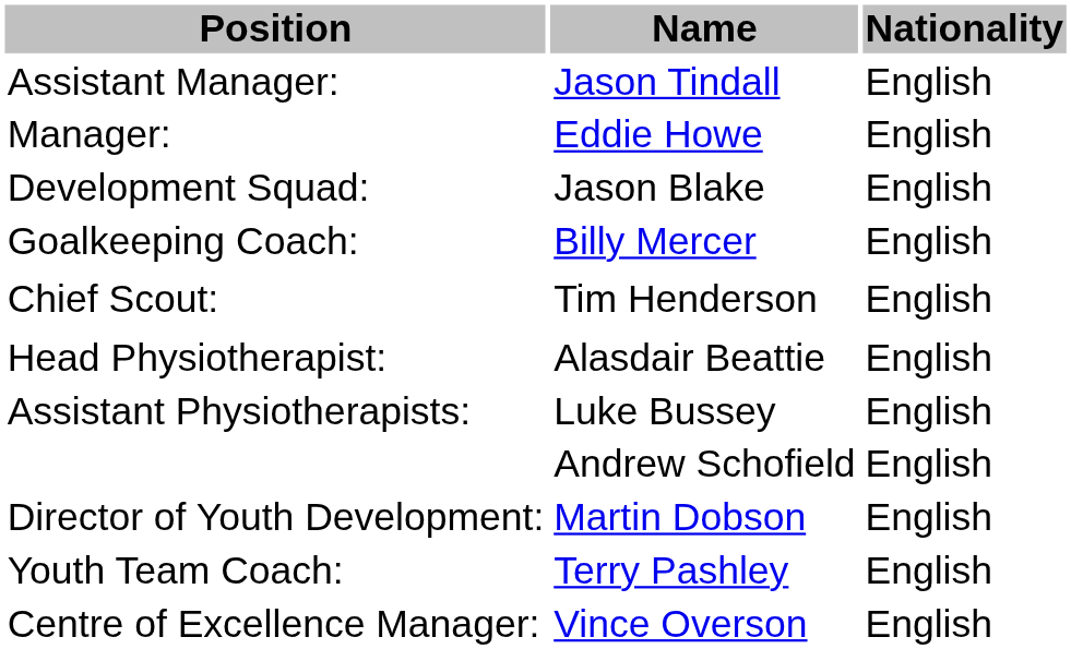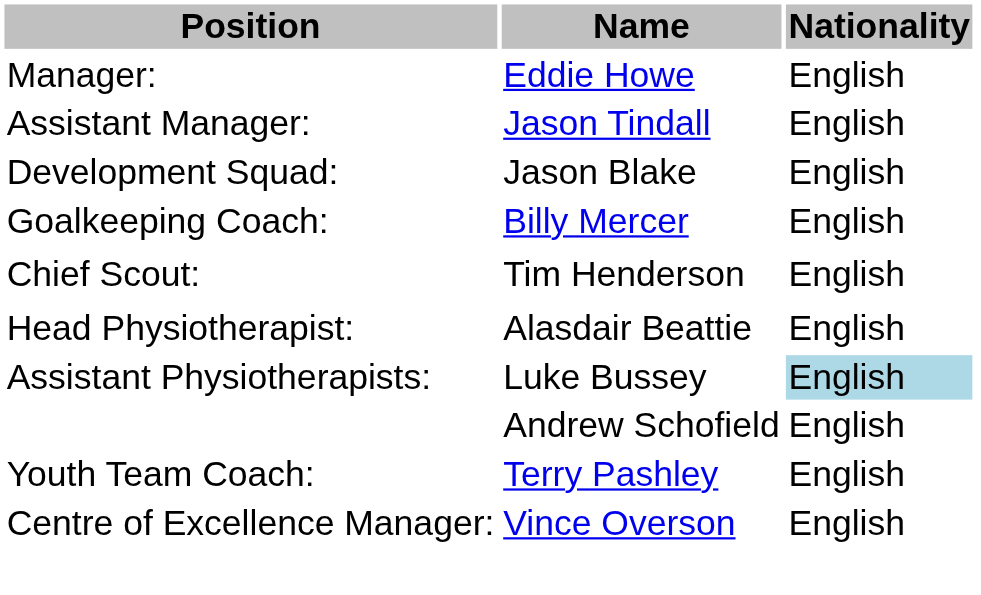 <table class="toccolours">
 <tr>
 <th bgcolor=silver>Position</th>
 <th bgcolor=silver>Name</th>
 <th bgcolor=silver>Nationality</th>
 </tr>
 <tr>
-<td>Assistant Manager:</td>
-<td><a href='#'>Jason Tindall</a></td>
+<td>Manager:</td>
+<td><a href='#'>Eddie Howe</a></td>
 <td> English</td>
 </tr>
 <tr>
-<td>Manager:</td>
-<td><a href='#'>Eddie Howe</a></td>
+<td>Assistant Manager:</td>
+<td><a href='#'>Jason Tindall</a></td>
 <td> English</td>
 </tr>
 <tr>
 <td>Development Squad:</td>
 <td>Jason Blake</td>
 <td> English</td>
 </tr>
 <tr>
 <td>Goalkeeping Coach:</td>
 <td><a href='#'>Billy Mercer</a></td>
 <td> English</td>
 </tr>
 <tr bgcolor=#eeeeee>
 </tr>
 <tr>
 <td>Chief Scout:</td>
 <td>Tim Henderson</td>
 <td> English</td>
 </tr>
 <tr bgcolor=#eeeeee>
 </tr>
 <tr>
 <td>Head Physiotherapist:</td>
 <td>Alasdair Beattie</td>
 <td> English</td>
 </tr>
 <tr>
 <td>Assistant Physiotherapists:</td>
 <td>Luke Bussey</td>
-<td> English</td>
+<td style="background: lightblue;"> English</td>
 </tr>
 <tr>
 <td></td>
 <td>Andrew Schofield</td>
-<td> English</td>
-</tr>
-<tr>
-<td>Director of Youth Development:</td>
-<td><a href='#'>Martin Dobson</a></td>
 <td> English</td>
 </tr>
 <tr>
 <td>Youth Team Coach:</td>
 <td><a href='#'>Terry Pashley</a></td>
 <td> English</td>
 </tr>
 <tr>
 <td>Centre of Excellence Manager:</td>
 <td><a href='#'>Vince Overson</a></td>
 <td> English</td>
 </tr>
 </table>
